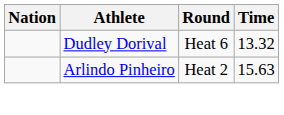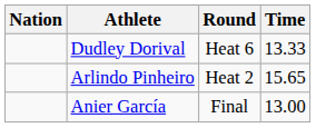 <table class="wikitable sortable" style="text-align:center">
 <tr>
 <th>Nation</th>
 <th>Athlete</th>
 <th>Round</th>
 <th>Time</th>
 </tr>
 <tr>
 <td align=left></td>
 <td align=left><a href='#'>Dudley Dorival</a></td>
 <td>Heat 6</td>
-<td>13.32</td>
+<td>13.33</td>
 </tr>
 <tr>
 <td align=left></td>
 <td align=left><a href='#'>Arlindo Pinheiro</a></td>
 <td>Heat 2</td>
-<td>15.63</td>
+<td>15.65</td>
+</tr>
+<tr>
+<td align=left></td>
+<td align=left><a href='#'>Anier García</a></td>
+<td>Final</td>
+<td>13.00</td>
 </tr>
 </table>
